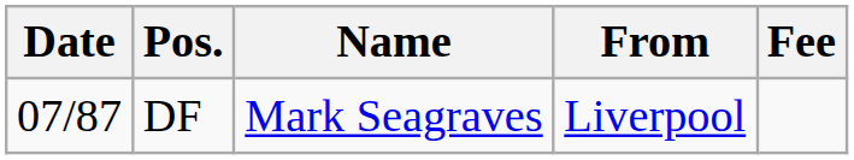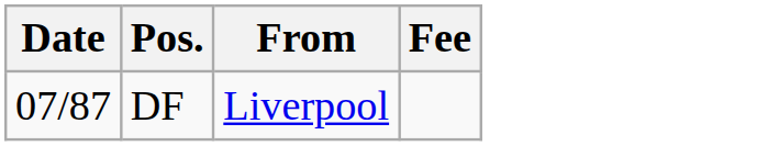 <table class="wikitable">
 <tr>
 <th>Date</th>
 <th>Pos.</th>
-<th>Name</th>
 <th>From</th>
 <th>Fee</th>
 </tr>
 <tr>
 <td>07/87</td>
 <td>DF</td>
-<td> <a href='#'>Mark Seagraves</a></td>
 <td> <a href='#'>Liverpool</a></td>
 <td></td>
 </tr>
 </table>
